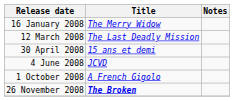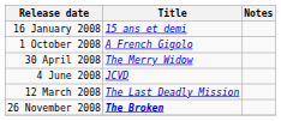 <table class="wikitable sortable">
 <tr>
 <th scope="col">Release date</th>
 <th>Title</th>
 <th>Notes</th>
 </tr>
 <tr>
 <td style="text-align:right;">16 January 2008</td>
-<td><em><a href='#'>The Merry Widow</a></em></td>
+<td><em><a href='#'>15 ans et demi</a></em></td>
 <td></td>
 </tr>
 <tr>
-<td style="text-align:right;">12 March 2008</td>
-<td><em><a href='#'>The Last Deadly Mission</a></em></td>
+<td style="text-align:right;">1 October 2008</td>
+<td><em><a href='#'>A French Gigolo</a></em></td>
 <td></td>
 </tr>
 <tr>
 <td style="text-align:right;">30 April 2008</td>
-<td><em><a href='#'>15 ans et demi</a></em></td>
+<td><em><a href='#'>The Merry Widow</a></em></td>
 <td></td>
 </tr>
 <tr>
 <td style="text-align:right;">4 June 2008</td>
 <td><em><a href='#'>JCVD</a></em></td>
 <td></td>
 </tr>
 <tr>
-<td style="text-align:right;">1 October 2008</td>
-<td><em><a href='#'>A French Gigolo</a></em></td>
+<td style="text-align:right;">12 March 2008</td>
+<td><em><a href='#'>The Last Deadly Mission</a></em></td>
 <td></td>
 </tr>
 <tr>
 <td style="text-align:right;">26 November 2008</td>
 <td><strong><em><a href='#'>The Broken</a></em></strong></td>
 <td></td>
 </tr>
 <tr>
 </tr>
 </table>
